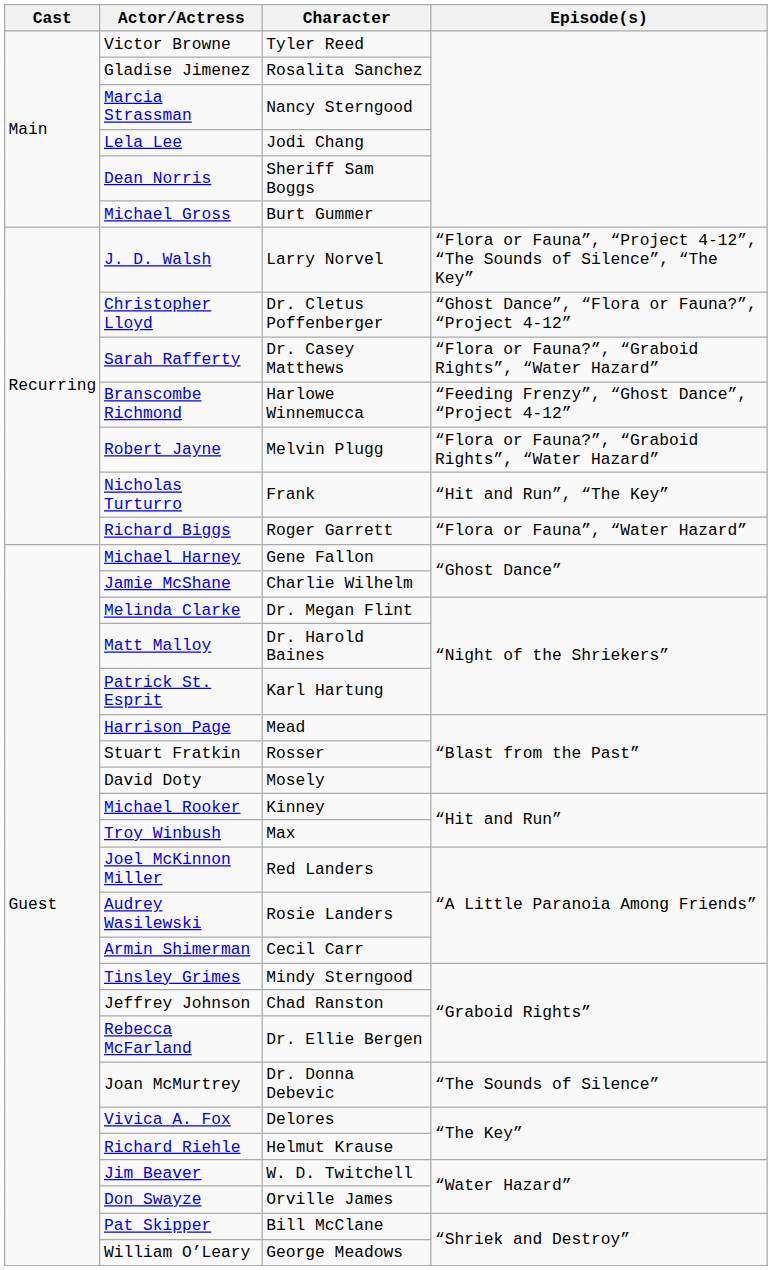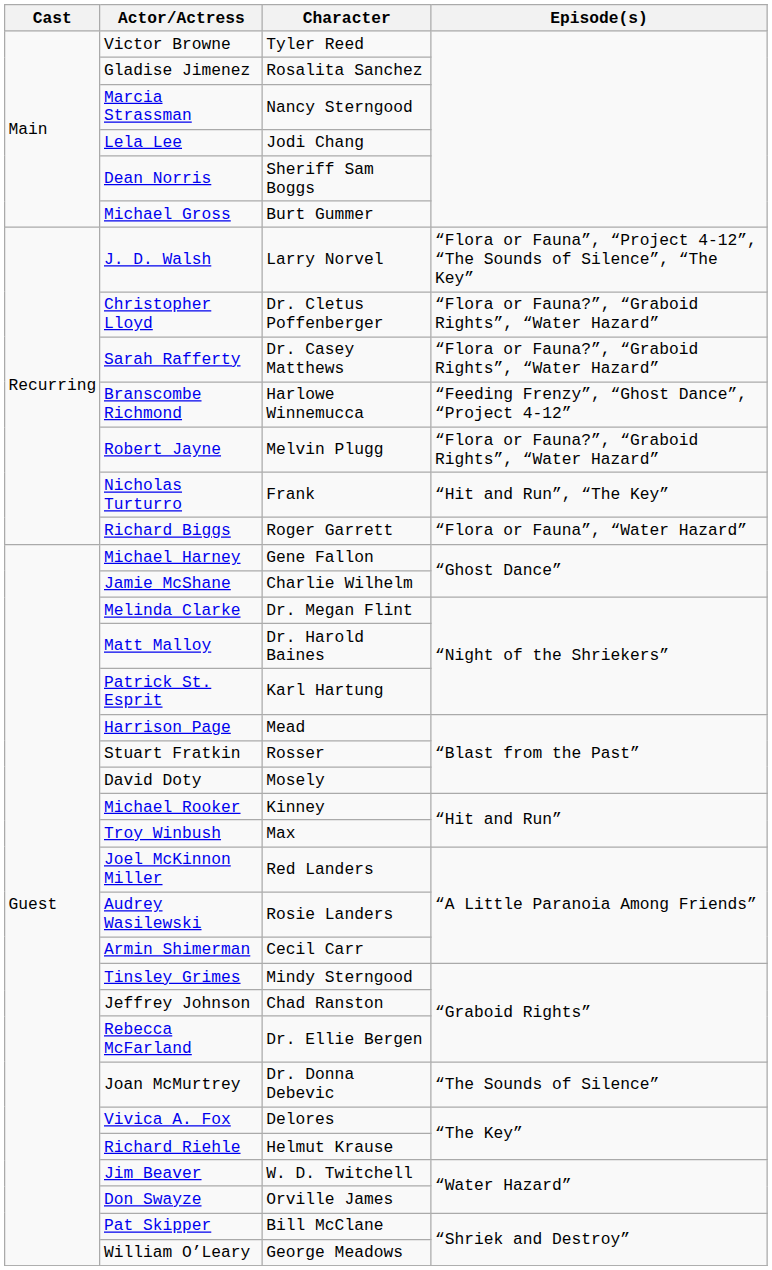 <table class="wikitable" border="1">
 <tr>
 <th>Cast</th>
 <th>Actor/Actress</th>
 <th>Character</th>
 <th>Episode(s)</th>
 </tr>
 <tr>
 <td rowspan=6>Main</td>
 <td>Victor Browne</td>
 <td>Tyler Reed</td>
 <td rowspan="6"></td>
 </tr>
 <tr>
 <td>Gladise Jimenez</td>
 <td>Rosalita Sanchez</td>
 </tr>
 <tr>
 <td><a href='#'>Marcia Strassman</a></td>
 <td>Nancy Sterngood</td>
 </tr>
 <tr>
 <td><a href='#'>Lela Lee</a></td>
 <td>Jodi Chang</td>
 </tr>
 <tr>
 <td><a href='#'>Dean Norris</a></td>
 <td>Sheriff Sam Boggs</td>
 </tr>
 <tr>
 <td><a href='#'>Michael Gross</a></td>
 <td>Burt Gummer</td>
 </tr>
 <tr>
 <td rowspan="7">Recurring</td>
 <td><a href='#'>J. D. Walsh</a></td>
 <td>Larry Norvel</td>
 <td>“Flora or Fauna”, “Project 4-12”, “The Sounds of Silence”, “The Key”</td>
 </tr>
 <tr>
 <td><a href='#'>Christopher Lloyd</a></td>
 <td>Dr. Cletus Poffenberger</td>
-<td>“Ghost Dance”, “Flora or Fauna?”, “Project 4-12”</td>
+<td>“Flora or Fauna?”, “Graboid Rights”, “Water Hazard”</td>
 </tr>
 <tr>
 <td><a href='#'>Sarah Rafferty</a></td>
 <td>Dr. Casey Matthews</td>
 <td>“Flora or Fauna?”, “Graboid Rights”, “Water Hazard”</td>
 </tr>
 <tr>
 <td><a href='#'>Branscombe Richmond</a></td>
 <td>Harlowe Winnemucca</td>
 <td>“Feeding Frenzy”, “Ghost Dance”, “Project 4-12”</td>
 </tr>
 <tr>
 <td><a href='#'>Robert Jayne</a></td>
 <td>Melvin Plugg</td>
 <td>“Flora or Fauna?”, “Graboid Rights”, “Water Hazard”</td>
 </tr>
 <tr>
 <td><a href='#'>Nicholas Turturro</a></td>
 <td>Frank</td>
 <td>“Hit and Run”, “The Key”</td>
 </tr>
 <tr>
 <td><a href='#'>Richard Biggs</a></td>
 <td>Roger Garrett</td>
 <td>“Flora or Fauna”, “Water Hazard”</td>
 </tr>
 <tr>
 <td rowspan="23">Guest</td>
 <td><a href='#'>Michael Harney</a></td>
 <td>Gene Fallon</td>
 <td rowspan="2">“Ghost Dance”</td>
 </tr>
 <tr>
 <td><a href='#'>Jamie McShane</a></td>
 <td>Charlie Wilhelm</td>
 </tr>
 <tr>
 <td><a href='#'>Melinda Clarke</a></td>
 <td>Dr. Megan Flint</td>
 <td rowspan="3">“Night of the Shriekers”</td>
 </tr>
 <tr>
 <td><a href='#'>Matt Malloy</a></td>
 <td>Dr. Harold Baines</td>
 </tr>
 <tr>
 <td><a href='#'>Patrick St. Esprit</a></td>
 <td>Karl Hartung</td>
 </tr>
 <tr>
 <td><a href='#'>Harrison Page</a></td>
 <td>Mead</td>
 <td rowspan="3">“Blast from the Past”</td>
 </tr>
 <tr>
 <td>Stuart Fratkin</td>
 <td>Rosser</td>
 </tr>
 <tr>
 <td>David Doty</td>
 <td>Mosely</td>
 </tr>
 <tr>
 <td><a href='#'>Michael Rooker</a></td>
 <td>Kinney</td>
 <td rowspan="2">“Hit and Run”</td>
 </tr>
 <tr>
 <td><a href='#'>Troy Winbush</a></td>
 <td>Max</td>
 </tr>
 <tr>
 <td><a href='#'>Joel McKinnon Miller</a></td>
 <td>Red Landers</td>
 <td rowspan="3">“A Little Paranoia Among Friends”</td>
 </tr>
 <tr>
 <td><a href='#'>Audrey Wasilewski</a></td>
 <td>Rosie Landers</td>
 </tr>
 <tr>
 <td><a href='#'>Armin Shimerman</a></td>
 <td>Cecil Carr</td>
 </tr>
 <tr>
 <td><a href='#'>Tinsley Grimes</a></td>
 <td>Mindy Sterngood</td>
 <td rowspan="3">“Graboid Rights”</td>
 </tr>
 <tr>
 <td>Jeffrey Johnson</td>
 <td>Chad Ranston</td>
 </tr>
 <tr>
 <td><a href='#'>Rebecca McFarland</a></td>
 <td>Dr. Ellie Bergen</td>
 </tr>
 <tr>
 <td>Joan McMurtrey</td>
 <td>Dr. Donna Debevic</td>
 <td>“The Sounds of Silence”</td>
 </tr>
 <tr>
 <td><a href='#'>Vivica A. Fox</a></td>
 <td>Delores</td>
 <td rowspan="2">“The Key”</td>
 </tr>
 <tr>
 <td><a href='#'>Richard Riehle</a></td>
 <td>Helmut Krause</td>
 </tr>
 <tr>
 <td><a href='#'>Jim Beaver</a></td>
 <td>W. D. Twitchell</td>
 <td rowspan="2">“Water Hazard”</td>
 </tr>
 <tr>
 <td><a href='#'>Don Swayze</a></td>
 <td>Orville James</td>
 </tr>
 <tr>
 <td><a href='#'>Pat Skipper</a></td>
 <td>Bill McClane</td>
 <td rowspan="2">“Shriek and Destroy”</td>
 </tr>
 <tr>
 <td>William O’Leary</td>
 <td>George Meadows</td>
 </tr>
 <tr>
 </tr>
 </table>
